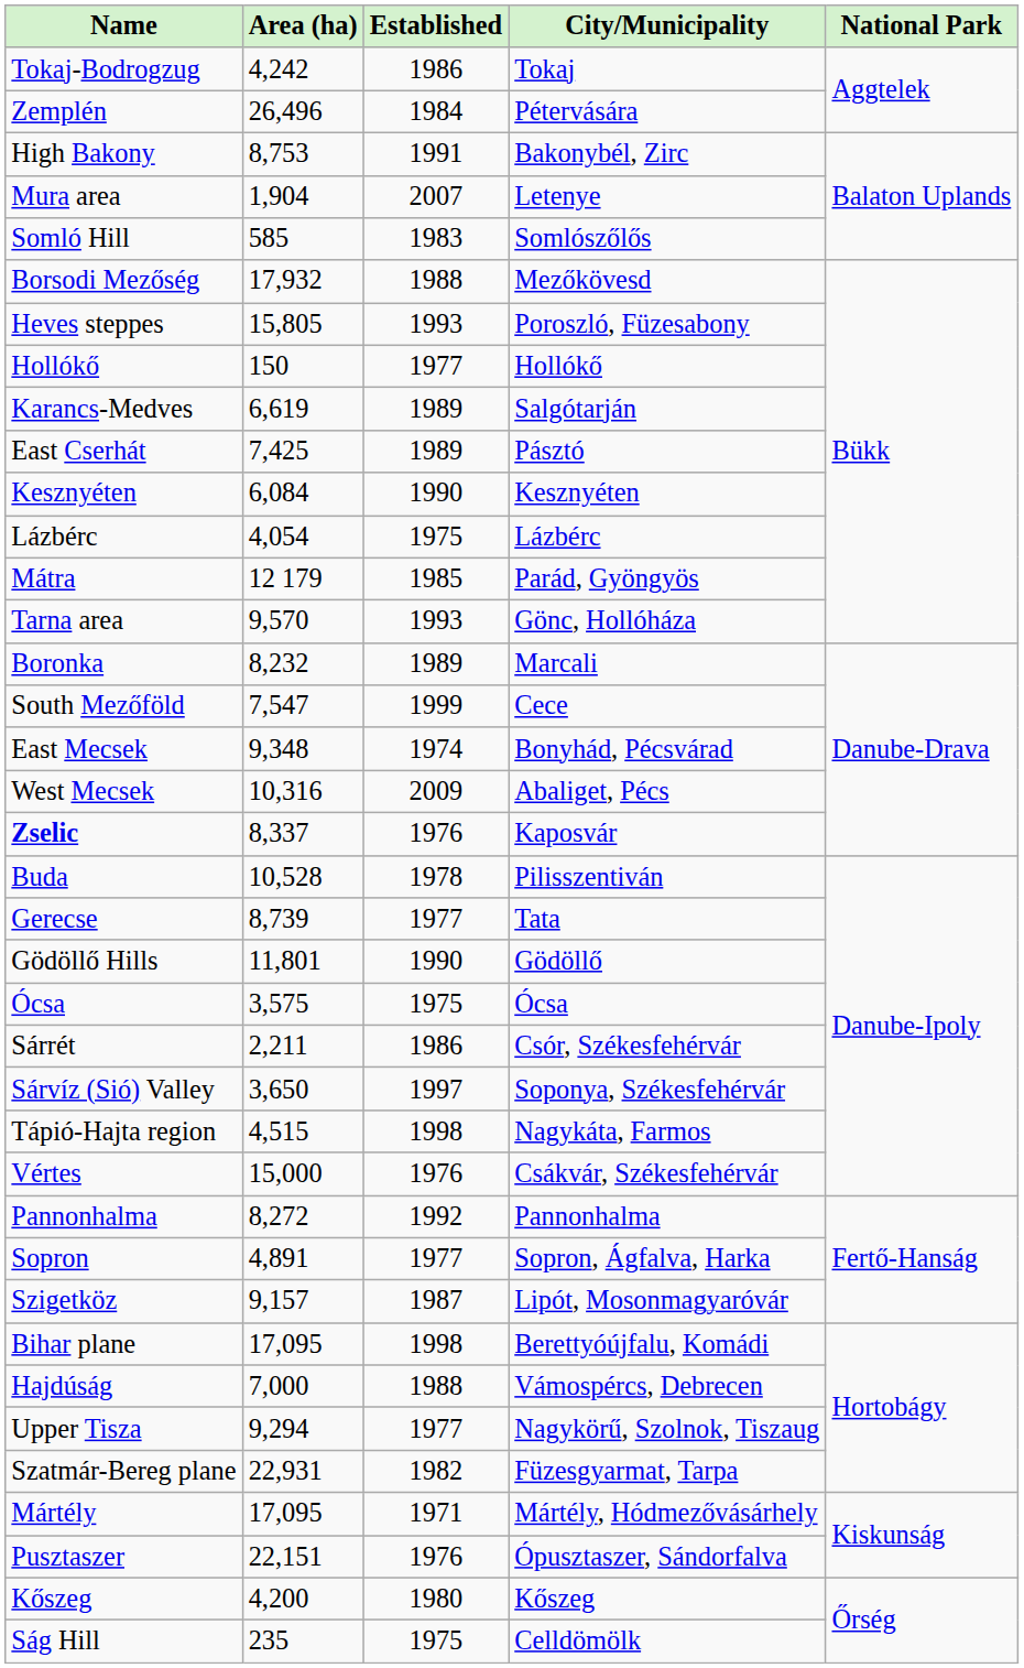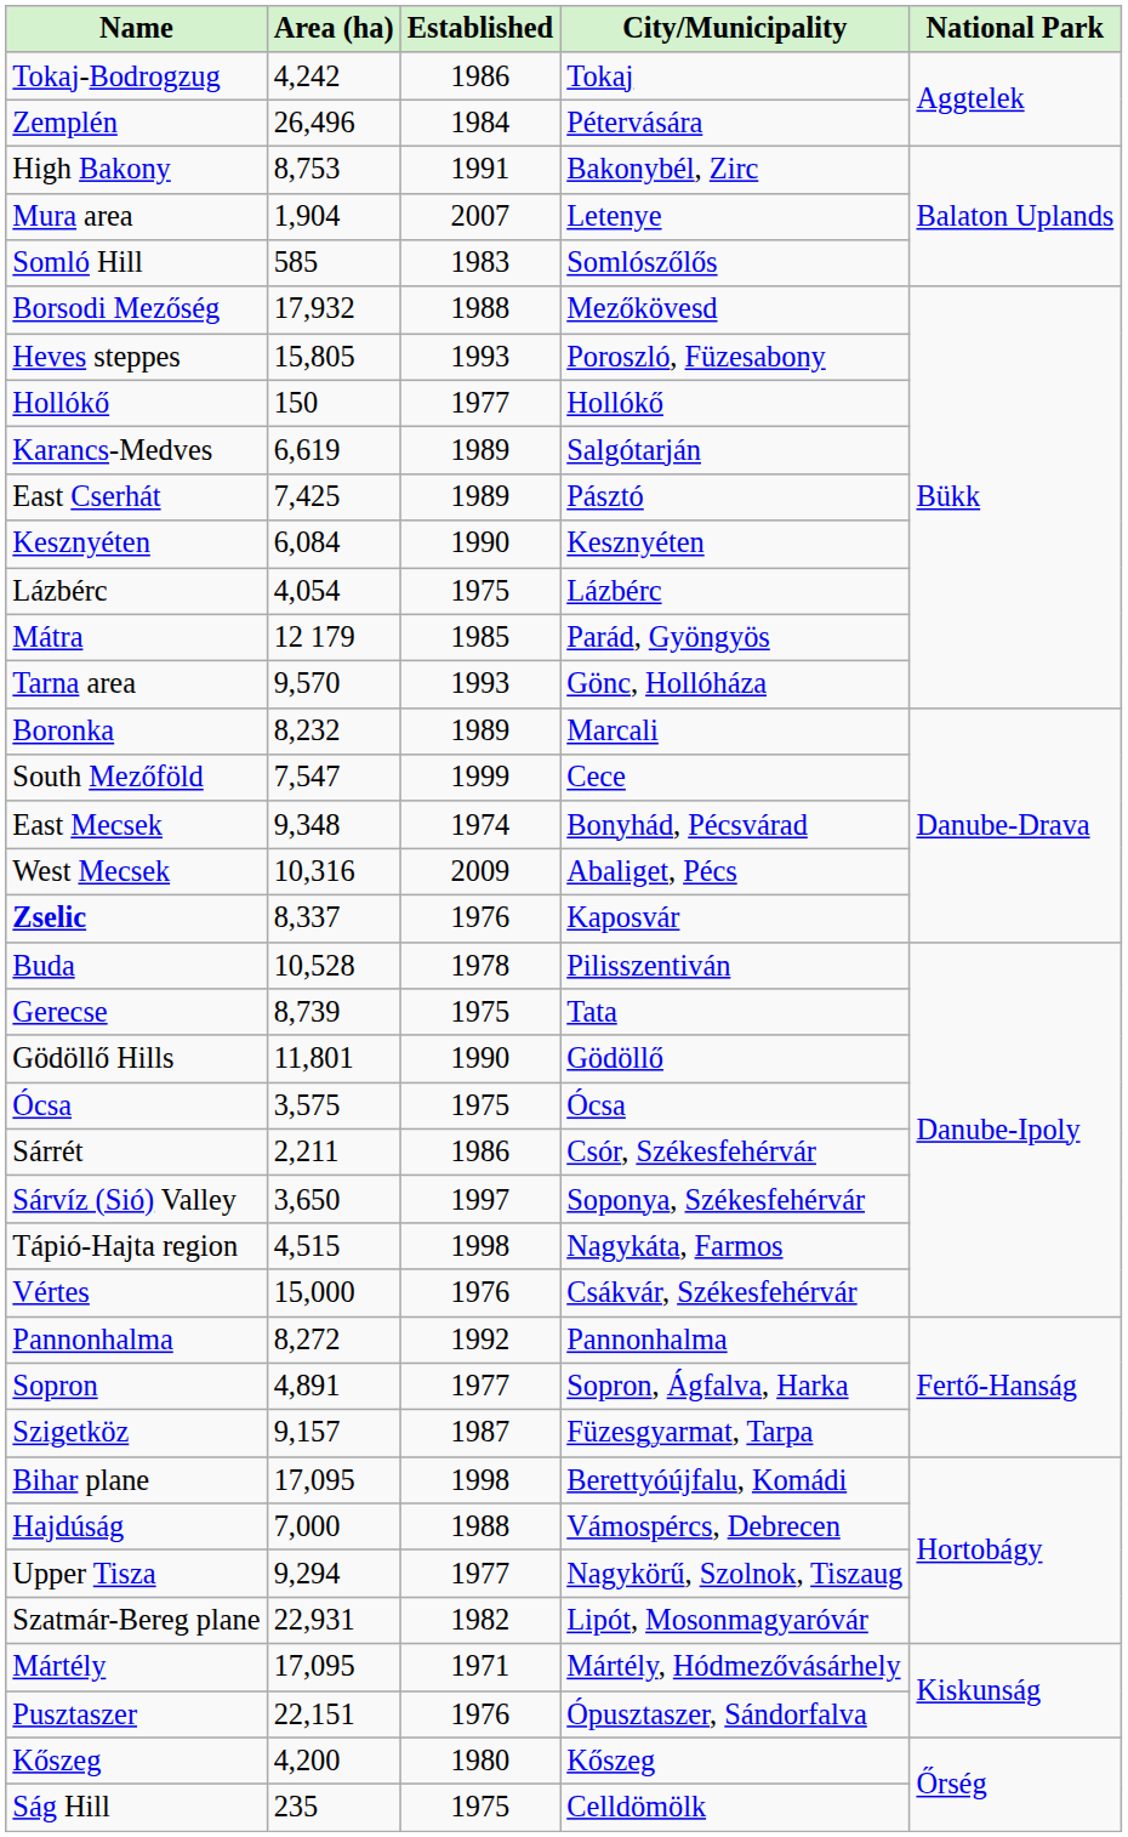 <table class="wikitable sortable">
 <tr>
 <th style=background:#D4F2CE;><strong>Name</strong></th>
 <th style=background:#D4F2CE;><strong>Area (ha)</strong></th>
 <th style=background:#D4F2CE;><strong>Established</strong></th>
 <th style=background:#D4F2CE;><strong>City/Municipality</strong></th>
 <th style=background:#D4F2CE;><strong>National Park</strong></th>
 </tr>
 <tr>
 <td><a href='#'>Tokaj</a>-<a href='#'>Bodrogzug</a></td>
 <td>4,242</td>
 <td style="text-align:center;">1986</td>
 <td><a href='#'>Tokaj</a></td>
 <td rowspan="2"> <a href='#'>Aggtelek</a></td>
 </tr>
 <tr>
 <td><a href='#'>Zemplén</a></td>
 <td>26,496</td>
 <td style="text-align:center;">1984</td>
 <td><a href='#'>Pétervására</a></td>
 </tr>
 <tr>
 <td>High <a href='#'>Bakony</a></td>
 <td>8,753</td>
 <td style="text-align:center;">1991</td>
 <td><a href='#'>Bakonybél</a>, <a href='#'>Zirc</a></td>
 <td rowspan="3"> <a href='#'>Balaton Uplands</a></td>
 </tr>
 <tr>
 <td><a href='#'>Mura</a> area</td>
 <td>1,904</td>
 <td style="text-align:center;">2007</td>
 <td><a href='#'>Letenye</a></td>
 </tr>
 <tr>
 <td><a href='#'>Somló</a> Hill</td>
 <td>585</td>
 <td style="text-align:center;">1983</td>
 <td><a href='#'>Somlószőlős</a></td>
 </tr>
 <tr>
 <td><a href='#'>Borsodi Mezőség</a></td>
 <td>17,932</td>
 <td style="text-align:center;">1988</td>
 <td><a href='#'>Mezőkövesd</a></td>
 <td rowspan="9"> <a href='#'>Bükk</a></td>
 </tr>
 <tr>
 <td><a href='#'>Heves</a> steppes</td>
 <td>15,805</td>
 <td style="text-align:center;">1993</td>
 <td><a href='#'>Poroszló</a>, <a href='#'>Füzesabony</a></td>
 </tr>
 <tr>
 <td><a href='#'>Hollókő</a></td>
 <td>150</td>
 <td style="text-align:center;">1977</td>
 <td><a href='#'>Hollókő</a></td>
 </tr>
 <tr>
 <td><a href='#'>Karancs</a>-Medves</td>
 <td>6,619</td>
 <td style="text-align:center;">1989</td>
 <td><a href='#'>Salgótarján</a></td>
 </tr>
 <tr>
 <td>East <a href='#'>Cserhát</a></td>
 <td>7,425</td>
 <td style="text-align:center;">1989</td>
 <td><a href='#'>Pásztó</a></td>
 </tr>
 <tr>
 <td><a href='#'>Kesznyéten</a></td>
 <td>6,084</td>
 <td style="text-align:center;">1990</td>
 <td><a href='#'>Kesznyéten</a></td>
 </tr>
 <tr>
 <td>Lázbérc</td>
 <td>4,054</td>
 <td style="text-align:center;">1975</td>
 <td><a href='#'>Lázbérc</a></td>
 </tr>
 <tr>
 <td><a href='#'>Mátra</a></td>
 <td>12 179</td>
 <td style="text-align:center;">1985</td>
 <td><a href='#'>Parád</a>, <a href='#'>Gyöngyös</a></td>
 </tr>
 <tr>
 <td><a href='#'>Tarna</a> area</td>
 <td>9,570</td>
 <td style="text-align:center;">1993</td>
 <td><a href='#'>Gönc</a>, <a href='#'>Hollóháza</a></td>
 </tr>
 <tr>
 <td><a href='#'>Boronka</a></td>
 <td>8,232</td>
 <td style="text-align:center;">1989</td>
 <td><a href='#'>Marcali</a></td>
 <td rowspan="5"> <a href='#'>Danube-Drava</a></td>
 </tr>
 <tr>
 <td>South <a href='#'>Mezőföld</a></td>
 <td>7,547</td>
 <td style="text-align:center;">1999</td>
 <td><a href='#'>Cece</a></td>
 </tr>
 <tr>
 <td>East <a href='#'>Mecsek</a></td>
 <td>9,348</td>
 <td style="text-align:center;">1974</td>
 <td><a href='#'>Bonyhád</a>, <a href='#'>Pécsvárad</a></td>
 </tr>
 <tr>
 <td>West <a href='#'>Mecsek</a></td>
 <td>10,316</td>
 <td style="text-align:center;">2009</td>
 <td><a href='#'>Abaliget</a>, <a href='#'>Pécs</a></td>
 </tr>
 <tr>
 <td><strong><a href='#'>Zselic</a></strong></td>
 <td>8,337</td>
 <td style="text-align:center;">1976</td>
 <td><a href='#'>Kaposvár</a></td>
 </tr>
 <tr>
 <td><a href='#'>Buda</a></td>
 <td>10,528</td>
 <td style="text-align:center;">1978</td>
 <td><a href='#'>Pilisszentiván</a></td>
 <td rowspan="8"> <a href='#'>Danube-Ipoly</a></td>
 </tr>
 <tr>
 <td><a href='#'>Gerecse</a></td>
 <td>8,739</td>
-<td style="text-align:center;">1977</td>
+<td style="text-align:center;">1975</td>
 <td><a href='#'>Tata</a></td>
 </tr>
 <tr>
 <td>Gödöllő Hills</td>
 <td>11,801</td>
 <td style="text-align:center;">1990</td>
 <td><a href='#'>Gödöllő</a></td>
 </tr>
 <tr>
 <td><a href='#'>Ócsa</a></td>
 <td>3,575</td>
 <td style="text-align:center;">1975</td>
 <td><a href='#'>Ócsa</a></td>
 </tr>
 <tr>
 <td>Sárrét</td>
 <td>2,211</td>
 <td style="text-align:center;">1986</td>
 <td><a href='#'>Csór</a>, <a href='#'>Székesfehérvár</a></td>
 </tr>
 <tr>
 <td><a href='#'>Sárvíz (Sió)</a> Valley</td>
 <td>3,650</td>
 <td style="text-align:center;">1997</td>
 <td><a href='#'>Soponya</a>, <a href='#'>Székesfehérvár</a></td>
 </tr>
 <tr>
 <td>Tápió-Hajta region</td>
 <td>4,515</td>
 <td style="text-align:center;">1998</td>
 <td><a href='#'>Nagykáta</a>, <a href='#'>Farmos</a></td>
 </tr>
 <tr>
 <td><a href='#'>Vértes</a></td>
 <td>15,000</td>
 <td style="text-align:center;">1976</td>
 <td><a href='#'>Csákvár</a>, <a href='#'>Székesfehérvár</a></td>
 </tr>
 <tr>
 <td><a href='#'>Pannonhalma</a></td>
 <td>8,272</td>
 <td style="text-align:center;">1992</td>
 <td><a href='#'>Pannonhalma</a></td>
 <td rowspan="3"> <a href='#'>Fertő-Hanság</a></td>
 </tr>
 <tr>
 <td><a href='#'>Sopron</a></td>
 <td>4,891</td>
 <td style="text-align:center;">1977</td>
 <td><a href='#'>Sopron</a>, <a href='#'>Ágfalva</a>, <a href='#'>Harka</a></td>
 </tr>
 <tr>
 <td><a href='#'>Szigetköz</a></td>
 <td>9,157</td>
 <td style="text-align:center;">1987</td>
-<td><a href='#'>Lipót</a>, <a href='#'>Mosonmagyaróvár</a></td>
+<td><a href='#'>Füzesgyarmat</a>, <a href='#'>Tarpa</a></td>
 </tr>
 <tr>
 <td><a href='#'>Bihar</a> plane</td>
 <td>17,095</td>
 <td style="text-align:center;">1998</td>
 <td><a href='#'>Berettyóújfalu</a>, <a href='#'>Komádi</a></td>
 <td rowspan="4"> <a href='#'>Hortobágy</a></td>
 </tr>
 <tr>
 <td><a href='#'>Hajdúság</a></td>
 <td>7,000</td>
 <td style="text-align:center;">1988</td>
 <td><a href='#'>Vámospércs</a>, <a href='#'>Debrecen</a></td>
 </tr>
 <tr>
 <td>Upper <a href='#'>Tisza</a></td>
 <td>9,294</td>
 <td style="text-align:center;">1977</td>
 <td><a href='#'>Nagykörű</a>, <a href='#'>Szolnok</a>, <a href='#'>Tiszaug</a></td>
 </tr>
 <tr>
 <td>Szatmár-Bereg plane</td>
 <td>22,931</td>
 <td style="text-align:center;">1982</td>
-<td><a href='#'>Füzesgyarmat</a>, <a href='#'>Tarpa</a></td>
+<td><a href='#'>Lipót</a>, <a href='#'>Mosonmagyaróvár</a></td>
 </tr>
 <tr>
 <td><a href='#'>Mártély</a></td>
 <td>17,095</td>
 <td style="text-align:center;">1971</td>
 <td><a href='#'>Mártély</a>, <a href='#'>Hódmezővásárhely</a></td>
 <td rowspan="2"> <a href='#'>Kiskunság</a></td>
 </tr>
 <tr>
 <td><a href='#'>Pusztaszer</a></td>
 <td>22,151</td>
 <td style="text-align:center;">1976</td>
 <td><a href='#'>Ópusztaszer</a>, <a href='#'>Sándorfalva</a></td>
 </tr>
 <tr>
 <td><a href='#'>Kőszeg</a></td>
 <td>4,200</td>
 <td style="text-align:center;">1980</td>
 <td><a href='#'>Kőszeg</a></td>
 <td rowspan="2"> <a href='#'>Őrség</a></td>
 </tr>
 <tr>
 <td><a href='#'>Ság</a> Hill</td>
 <td>235</td>
 <td style="text-align:center;">1975</td>
 <td><a href='#'>Celldömölk</a></td>
 </tr>
 </table>
